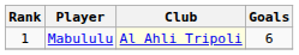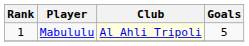 <table class="wikitable sortable" style="text-align:center">
 <tr>
 <th>Rank</th>
 <th>Player</th>
 <th>Club</th>
 <th>Goals</th>
 </tr>
 <tr>
 <td>1</td>
 <td align="left"> <a href='#'>Mabululu</a></td>
 <td align="left" style="background: lightyellow;"><a href='#'>Al Ahli Tripoli</a></td>
-<td>6</td>
+<td>5</td>
 </tr>
 <tr>
 </tr>
 </table>
